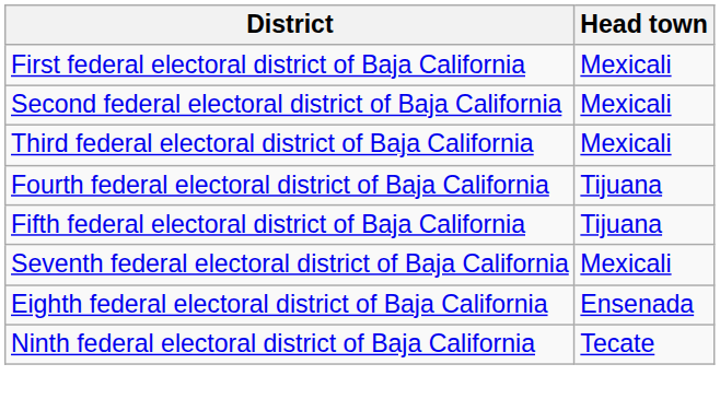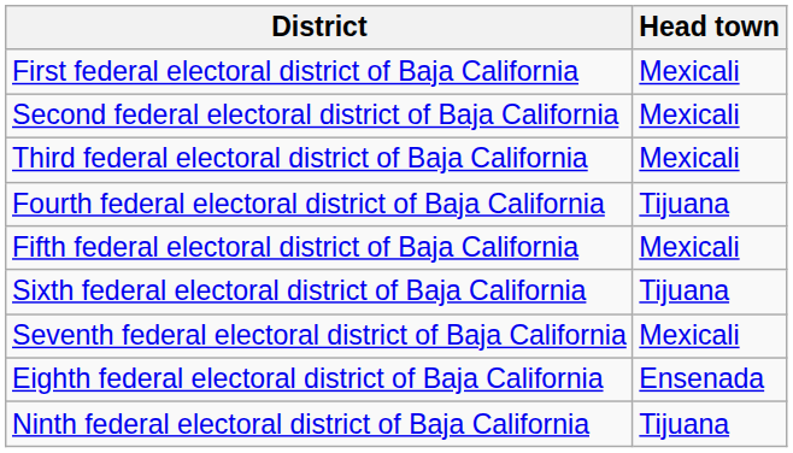 <table class="wikitable" border="1">
 <tr style="background:#efefef;">
 <th><strong>District</strong></th>
 <th><strong>Head town</strong></th>
 </tr>
 <tr>
 <td><a href='#'>First federal electoral district of Baja California</a></td>
 <td><a href='#'>Mexicali</a></td>
 </tr>
 <tr>
 <td><a href='#'>Second federal electoral district of Baja California</a></td>
 <td><a href='#'>Mexicali</a></td>
 </tr>
 <tr>
 <td><a href='#'>Third federal electoral district of Baja California</a></td>
 <td><a href='#'>Mexicali</a></td>
 </tr>
 <tr>
 <td><a href='#'>Fourth federal electoral district of Baja California</a></td>
 <td><a href='#'>Tijuana</a></td>
 </tr>
 <tr>
 <td><a href='#'>Fifth federal electoral district of Baja California</a></td>
+<td><a href='#'>Mexicali</a></td>
+</tr>
+<tr>
+<td><a href='#'>Sixth federal electoral district of Baja California</a></td>
 <td><a href='#'>Tijuana</a></td>
 </tr>
 <tr>
 <td><a href='#'>Seventh federal electoral district of Baja California</a></td>
 <td><a href='#'>Mexicali</a></td>
 </tr>
 <tr>
 <td><a href='#'>Eighth federal electoral district of Baja California</a></td>
 <td><a href='#'>Ensenada</a></td>
 </tr>
 <tr>
 <td><a href='#'>Ninth federal electoral district of Baja California</a></td>
-<td><a href='#'>Tecate</a></td>
+<td><a href='#'>Tijuana</a></td>
 </tr>
 </table>
